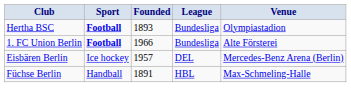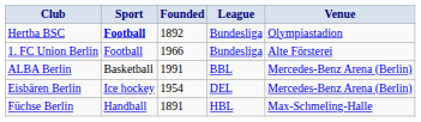 <table class="wikitable">
 <tr>
 <th style="background:#d8e2ef; color:navy;">Club</th>
 <th style="background:#d8e2ef; color:navy;">Sport</th>
 <th style="background:#d8e2ef; color:navy;">Founded</th>
 <th style="background:#d8e2ef; color:navy;">League</th>
 <th style="background:#d8e2ef; color:navy;">Venue</th>
 </tr>
 <tr>
 <td><a href='#'>Hertha BSC</a></td>
 <td><strong><a href='#'>Football</a></strong></td>
-<td>1893</td>
+<td>1892</td>
 <td><a href='#'>Bundesliga</a></td>
 <td><a href='#'>Olympiastadion</a></td>
 </tr>
 <tr>
 <td><a href='#'>1. FC Union Berlin</a></td>
-<td><strong><a href='#'>Football</a></strong></td>
+<td><a href='#'>Football</a></td>
 <td>1966</td>
 <td><a href='#'>Bundesliga</a></td>
 <td><a href='#'>Alte Försterei</a></td>
 </tr>
 <tr>
+<td><a href='#'>ALBA Berlin</a></td>
+<td>Basketball</td>
+<td>1991</td>
+<td><a href='#'>BBL</a></td>
+<td><a href='#'>Mercedes-Benz Arena (Berlin)</a></td>
+</tr>
+<tr>
 <td><a href='#'>Eisbären Berlin</a></td>
 <td><a href='#'>Ice hockey</a></td>
-<td>1957</td>
+<td>1954</td>
 <td><a href='#'>DEL</a></td>
 <td><a href='#'>Mercedes-Benz Arena (Berlin)</a></td>
 </tr>
 <tr>
 <td><a href='#'>Füchse Berlin</a></td>
 <td><a href='#'>Handball</a></td>
 <td>1891</td>
 <td><a href='#'>HBL</a></td>
 <td><a href='#'>Max-Schmeling-Halle</a></td>
 </tr>
 </table>
